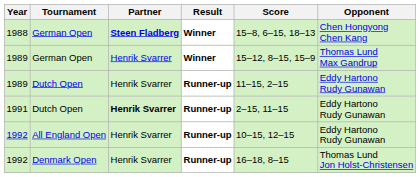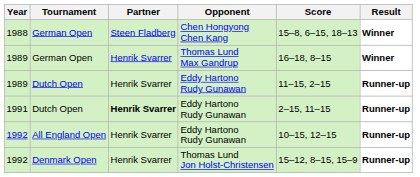 <table class="sortable wikitable" style="font-size: 90%;">
 <tr>
 <th>Year</th>
 <th>Tournament</th>
 <th>Partner</th>
+<th>Opponent</th>
+<th>Score</th>
 <th>Result</th>
-<th>Score</th>
-<th>Opponent</th>
 </tr>
 <tr style="background:#D4F1C5">
 <td align="center">1988</td>
 <td><a href='#'>German Open</a></td>
-<td><strong> <a href='#'>Steen Fladberg</a></strong></td>
+<td> <a href='#'>Steen Fladberg</a></td>
+<td> <a href='#'>Chen Hongyong</a><br> <a href='#'>Chen Kang</a></td>
+<td>15–8, 6–15, 18–13</td>
 <td style="text-align:left; background:white"> <strong>Winner</strong></td>
-<td>15–8, 6–15, 18–13</td>
-<td> <a href='#'>Chen Hongyong</a><br> <a href='#'>Chen Kang</a></td>
 </tr>
 <tr style="background:#D4F1C5">
 <td align="center">1989</td>
 <td>German Open</td>
 <td> <a href='#'>Henrik Svarrer</a></td>
+<td> <a href='#'>Thomas Lund</a> <br>  <a href='#'>Max Gandrup</a></td>
+<td>16–18, 8–15</td>
 <td style="text-align:left; background:white"> <strong>Winner</strong></td>
-<td>15–12, 8–15, 15–9</td>
-<td> <a href='#'>Thomas Lund</a> <br>  <a href='#'>Max Gandrup</a></td>
 </tr>
 <tr style="background:#D4F1C5">
 <td align="center">1989</td>
 <td><a href='#'>Dutch Open</a></td>
 <td> Henrik Svarrer</td>
+<td> <a href='#'>Eddy Hartono</a><br>  <a href='#'>Rudy Gunawan</a></td>
+<td>11–15, 2–15</td>
 <td style="text-align:left; background:white"> <strong>Runner-up</strong></td>
-<td>11–15, 2–15</td>
-<td> <a href='#'>Eddy Hartono</a><br>  <a href='#'>Rudy Gunawan</a></td>
 </tr>
 <tr style="background:#D4F1C5">
 <td align="center">1991</td>
 <td>Dutch Open</td>
 <td><strong> Henrik Svarrer</strong></td>
+<td> Eddy Hartono<br>  Rudy Gunawan</td>
+<td>2–15, 11–15</td>
 <td style="text-align:left; background:white"> <strong>Runner-up</strong></td>
-<td>2–15, 11–15</td>
-<td> Eddy Hartono<br>  Rudy Gunawan</td>
 </tr>
 <tr style="background:#D4F1C5">
 <td align="center"><a href='#'>1992</a></td>
 <td><a href='#'>All England Open</a></td>
 <td> Henrik Svarrer</td>
+<td> Eddy Hartono<br>  Rudy Gunawan</td>
+<td>10–15, 12–15</td>
 <td style="text-align:left; background:white"> <strong>Runner-up</strong></td>
-<td>10–15, 12–15</td>
-<td> Eddy Hartono<br>  Rudy Gunawan</td>
 </tr>
 <tr style="background:#D4F1C5">
 <td align="center">1992</td>
 <td><a href='#'>Denmark Open</a></td>
 <td> Henrik Svarrer</td>
+<td> Thomas Lund <br>  <a href='#'>Jon Holst-Christensen</a></td>
+<td>15–12, 8–15, 15–9</td>
 <td style="text-align:left; background:white"> <strong>Runner-up</strong></td>
-<td>16–18, 8–15</td>
-<td> Thomas Lund <br>  <a href='#'>Jon Holst-Christensen</a></td>
 </tr>
 </table>
